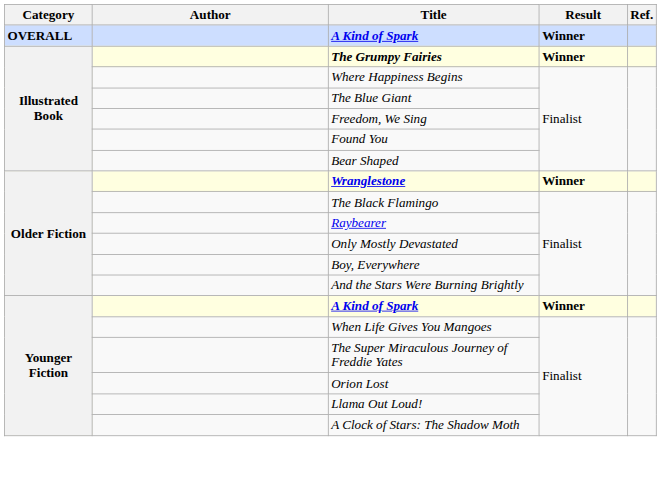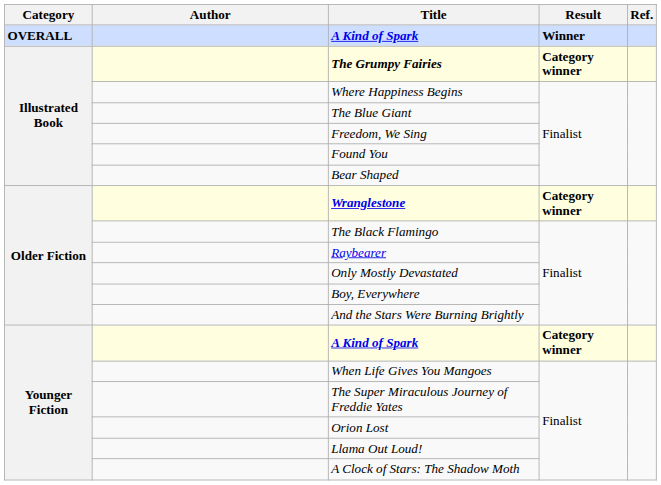 <table class="wikitable sortable">
 <tr>
 <th style="width:100px">Category</th>
 <th style="width:280px">Author</th>
 <th style="width:250px">Title</th>
 <th style="width:100px">Result</th>
 <th style="width:20px">Ref.</th>
 </tr>
 <tr style="background:#cddeff">
 <td><strong>OVERALL</strong></td>
 <td><strong></strong></td>
 <td><strong><em><a href='#'>A Kind of Spark</a></em></strong></td>
 <td><strong>Winner</strong></td>
 <td></td>
 </tr>
 <tr style="background:lightyellow;">
 <th rowspan="6">Illustrated Book</th>
 <td><strong></strong></td>
 <td><strong><em>The Grumpy Fairies</em></strong></td>
-<td><strong>Winner</strong></td>
+<td><strong>Category winner</strong></td>
 <td></td>
 </tr>
 <tr>
 <td></td>
 <td><em>Where Happiness Begins</em></td>
 <td rowspan="5">Finalist</td>
 <td rowspan="5"></td>
 </tr>
 <tr>
 <td></td>
 <td><em>The Blue Giant</em></td>
 </tr>
 <tr>
 <td></td>
 <td><em>Freedom, We Sing</em></td>
 </tr>
 <tr>
 <td></td>
 <td><em>Found You</em></td>
 </tr>
 <tr>
 <td></td>
 <td><em>Bear Shaped</em></td>
 </tr>
 <tr style="background:lightyellow;">
 <th rowspan="6">Older Fiction</th>
 <td><strong></strong></td>
 <td><strong><em><a href='#'>Wranglestone</a></em></strong></td>
-<td><strong>Winner</strong></td>
+<td><strong>Category winner</strong></td>
 <td></td>
 </tr>
 <tr>
 <td></td>
 <td><em>The Black Flamingo</em></td>
 <td rowspan="5">Finalist</td>
 <td rowspan="5"></td>
 </tr>
 <tr>
 <td></td>
 <td><em><a href='#'>Raybearer</a></em></td>
 </tr>
 <tr>
 <td></td>
 <td><em>Only Mostly Devastated</em></td>
 </tr>
 <tr>
 <td></td>
 <td><em>Boy, Everywhere</em></td>
 </tr>
 <tr>
 <td></td>
 <td><em>And the Stars Were Burning Brightly</em></td>
 </tr>
 <tr style="background:lightyellow;">
 <th rowspan="6"><strong>Younger Fiction</strong></th>
 <td><strong></strong></td>
 <td><strong><em><a href='#'>A Kind of Spark</a></em></strong></td>
-<td><strong>Winner</strong></td>
+<td><strong>Category winner</strong></td>
 <td></td>
 </tr>
 <tr>
 <td></td>
 <td><em>When Life Gives You Mangoes</em></td>
 <td rowspan="5">Finalist</td>
 <td rowspan="5"></td>
 </tr>
 <tr>
 <td></td>
 <td><em>The Super Miraculous Journey of Freddie Yates</em></td>
 </tr>
 <tr>
 <td></td>
 <td><em>Orion Lost</em></td>
 </tr>
 <tr>
 <td></td>
 <td><em>Llama Out Loud!</em></td>
 </tr>
 <tr>
 <td></td>
 <td><em>A Clock of Stars: The Shadow Moth</em></td>
 </tr>
 </table>
